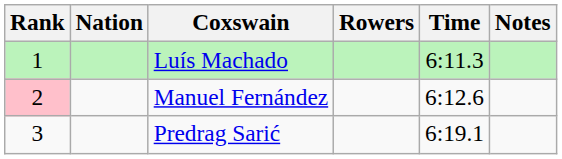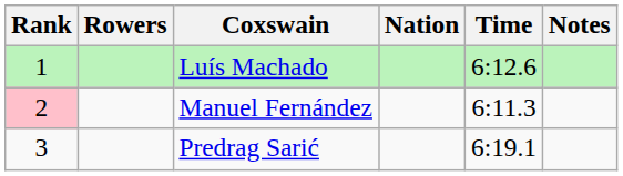 <table class="wikitable sortable" style="text-align:center">
 <tr>
 <th>Rank</th>
+<th>Rowers</th>
+<th>Coxswain</th>
 <th>Nation</th>
-<th>Coxswain</th>
-<th>Rowers</th>
 <th>Time</th>
 <th>Notes</th>
 </tr>
 <tr bgcolor=bbf3bb>
 <td>1</td>
 <td align=left></td>
 <td align=left><a href='#'>Luís Machado</a></td>
 <td align=left></td>
-<td>6:11.3</td>
+<td>6:12.6</td>
 <td></td>
 </tr>
 <tr>
 <td style="background: pink;">2</td>
 <td align=left></td>
 <td align=left><a href='#'>Manuel Fernández</a></td>
 <td align=left></td>
-<td>6:12.6</td>
+<td>6:11.3</td>
 <td></td>
 </tr>
 <tr>
 <td>3</td>
 <td align=left></td>
 <td align=left><a href='#'>Predrag Sarić</a></td>
 <td align=left></td>
 <td>6:19.1</td>
 <td></td>
 </tr>
 </table>
